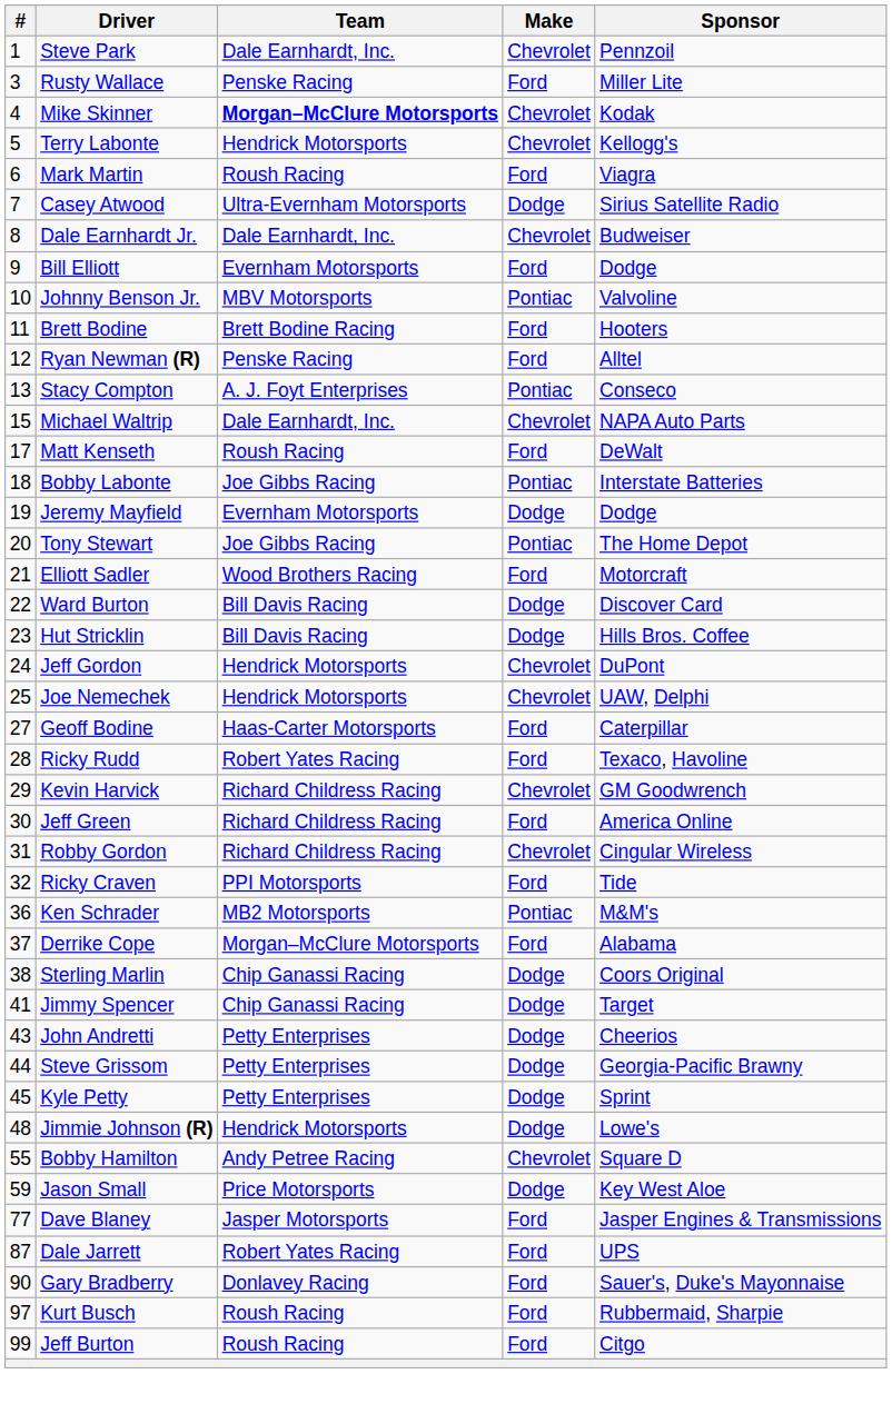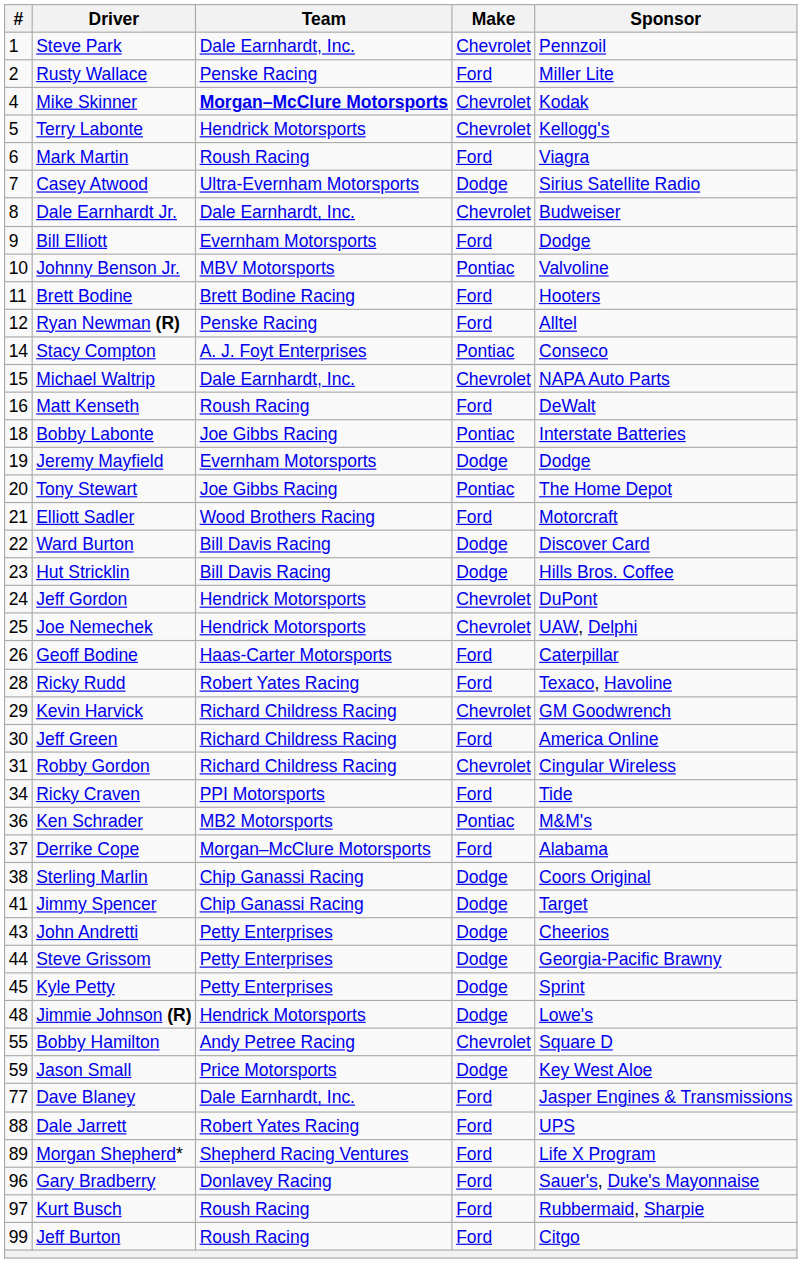 <table class="wikitable" style="font-size:95%">
 <tr>
 <th>#</th>
 <th>Driver</th>
 <th>Team</th>
 <th>Make</th>
 <th>Sponsor</th>
 </tr>
 <tr>
 <td>1</td>
 <td><a href='#'>Steve Park</a></td>
 <td><a href='#'>Dale Earnhardt, Inc.</a></td>
 <td><a href='#'>Chevrolet</a></td>
 <td><a href='#'>Pennzoil</a></td>
 </tr>
 <tr>
-<td>3</td>
+<td>2</td>
 <td><a href='#'>Rusty Wallace</a></td>
 <td><a href='#'>Penske Racing</a></td>
 <td><a href='#'>Ford</a></td>
 <td><a href='#'>Miller Lite</a></td>
 </tr>
 <tr>
 <td>4</td>
 <td><a href='#'>Mike Skinner</a></td>
 <td><strong><a href='#'>Morgan–McClure Motorsports</a></strong></td>
 <td><a href='#'>Chevrolet</a></td>
 <td><a href='#'>Kodak</a></td>
 </tr>
 <tr>
 <td>5</td>
 <td><a href='#'>Terry Labonte</a></td>
 <td><a href='#'>Hendrick Motorsports</a></td>
 <td><a href='#'>Chevrolet</a></td>
 <td><a href='#'>Kellogg's</a></td>
 </tr>
 <tr>
 <td>6</td>
 <td><a href='#'>Mark Martin</a></td>
 <td><a href='#'>Roush Racing</a></td>
 <td><a href='#'>Ford</a></td>
 <td><a href='#'>Viagra</a></td>
 </tr>
 <tr>
 <td>7</td>
 <td><a href='#'>Casey Atwood</a></td>
 <td><a href='#'>Ultra-Evernham Motorsports</a></td>
 <td><a href='#'>Dodge</a></td>
 <td><a href='#'>Sirius Satellite Radio</a></td>
 </tr>
 <tr>
 <td>8</td>
 <td><a href='#'>Dale Earnhardt Jr.</a></td>
 <td><a href='#'>Dale Earnhardt, Inc.</a></td>
 <td><a href='#'>Chevrolet</a></td>
 <td><a href='#'>Budweiser</a></td>
 </tr>
 <tr>
 <td>9</td>
 <td><a href='#'>Bill Elliott</a></td>
 <td><a href='#'>Evernham Motorsports</a></td>
 <td><a href='#'>Ford</a></td>
 <td><a href='#'>Dodge</a></td>
 </tr>
 <tr>
 <td>10</td>
 <td><a href='#'>Johnny Benson Jr.</a></td>
 <td><a href='#'>MBV Motorsports</a></td>
 <td><a href='#'>Pontiac</a></td>
 <td><a href='#'>Valvoline</a></td>
 </tr>
 <tr>
 <td>11</td>
 <td><a href='#'>Brett Bodine</a></td>
 <td><a href='#'>Brett Bodine Racing</a></td>
 <td><a href='#'>Ford</a></td>
 <td><a href='#'>Hooters</a></td>
 </tr>
 <tr>
 <td>12</td>
 <td><a href='#'>Ryan Newman</a> <strong>(R)</strong></td>
 <td><a href='#'>Penske Racing</a></td>
 <td><a href='#'>Ford</a></td>
 <td><a href='#'>Alltel</a></td>
 </tr>
 <tr>
-<td>13</td>
+<td>14</td>
 <td><a href='#'>Stacy Compton</a></td>
 <td><a href='#'>A. J. Foyt Enterprises</a></td>
 <td><a href='#'>Pontiac</a></td>
 <td><a href='#'>Conseco</a></td>
 </tr>
 <tr>
 <td>15</td>
 <td><a href='#'>Michael Waltrip</a></td>
 <td><a href='#'>Dale Earnhardt, Inc.</a></td>
 <td><a href='#'>Chevrolet</a></td>
 <td><a href='#'>NAPA Auto Parts</a></td>
 </tr>
 <tr>
-<td>17</td>
+<td>16</td>
 <td><a href='#'>Matt Kenseth</a></td>
 <td><a href='#'>Roush Racing</a></td>
 <td><a href='#'>Ford</a></td>
 <td><a href='#'>DeWalt</a></td>
 </tr>
 <tr>
 <td>18</td>
 <td><a href='#'>Bobby Labonte</a></td>
 <td><a href='#'>Joe Gibbs Racing</a></td>
 <td><a href='#'>Pontiac</a></td>
 <td><a href='#'>Interstate Batteries</a></td>
 </tr>
 <tr>
 <td>19</td>
 <td><a href='#'>Jeremy Mayfield</a></td>
 <td><a href='#'>Evernham Motorsports</a></td>
 <td><a href='#'>Dodge</a></td>
 <td><a href='#'>Dodge</a></td>
 </tr>
 <tr>
 <td>20</td>
 <td><a href='#'>Tony Stewart</a></td>
 <td><a href='#'>Joe Gibbs Racing</a></td>
 <td><a href='#'>Pontiac</a></td>
 <td><a href='#'>The Home Depot</a></td>
 </tr>
 <tr>
 <td>21</td>
 <td><a href='#'>Elliott Sadler</a></td>
 <td><a href='#'>Wood Brothers Racing</a></td>
 <td><a href='#'>Ford</a></td>
 <td><a href='#'>Motorcraft</a></td>
 </tr>
 <tr>
 <td>22</td>
 <td><a href='#'>Ward Burton</a></td>
 <td><a href='#'>Bill Davis Racing</a></td>
 <td><a href='#'>Dodge</a></td>
 <td><a href='#'>Discover Card</a></td>
 </tr>
 <tr>
 <td>23</td>
 <td><a href='#'>Hut Stricklin</a></td>
 <td><a href='#'>Bill Davis Racing</a></td>
 <td><a href='#'>Dodge</a></td>
 <td><a href='#'>Hills Bros. Coffee</a></td>
 </tr>
 <tr>
 <td>24</td>
 <td><a href='#'>Jeff Gordon</a></td>
 <td><a href='#'>Hendrick Motorsports</a></td>
 <td><a href='#'>Chevrolet</a></td>
 <td><a href='#'>DuPont</a></td>
 </tr>
 <tr>
 <td>25</td>
 <td><a href='#'>Joe Nemechek</a></td>
 <td><a href='#'>Hendrick Motorsports</a></td>
 <td><a href='#'>Chevrolet</a></td>
 <td><a href='#'>UAW</a>, <a href='#'>Delphi</a></td>
 </tr>
 <tr>
-<td>27</td>
+<td>26</td>
 <td><a href='#'>Geoff Bodine</a></td>
 <td><a href='#'>Haas-Carter Motorsports</a></td>
 <td><a href='#'>Ford</a></td>
 <td><a href='#'>Caterpillar</a></td>
 </tr>
 <tr>
 <td>28</td>
 <td><a href='#'>Ricky Rudd</a></td>
 <td><a href='#'>Robert Yates Racing</a></td>
 <td><a href='#'>Ford</a></td>
 <td><a href='#'>Texaco</a>, <a href='#'>Havoline</a></td>
 </tr>
 <tr>
 <td>29</td>
 <td><a href='#'>Kevin Harvick</a></td>
 <td><a href='#'>Richard Childress Racing</a></td>
 <td><a href='#'>Chevrolet</a></td>
 <td><a href='#'>GM Goodwrench</a></td>
 </tr>
 <tr>
 <td>30</td>
 <td><a href='#'>Jeff Green</a></td>
 <td><a href='#'>Richard Childress Racing</a></td>
 <td><a href='#'>Ford</a></td>
 <td><a href='#'>America Online</a></td>
 </tr>
 <tr>
 <td>31</td>
 <td><a href='#'>Robby Gordon</a></td>
 <td><a href='#'>Richard Childress Racing</a></td>
 <td><a href='#'>Chevrolet</a></td>
 <td><a href='#'>Cingular Wireless</a></td>
 </tr>
 <tr>
-<td>32</td>
+<td>34</td>
 <td><a href='#'>Ricky Craven</a></td>
 <td><a href='#'>PPI Motorsports</a></td>
 <td><a href='#'>Ford</a></td>
 <td><a href='#'>Tide</a></td>
 </tr>
 <tr>
 <td>36</td>
 <td><a href='#'>Ken Schrader</a></td>
 <td><a href='#'>MB2 Motorsports</a></td>
 <td><a href='#'>Pontiac</a></td>
 <td><a href='#'>M&M's</a></td>
 </tr>
 <tr>
 <td>37</td>
 <td><a href='#'>Derrike Cope</a></td>
 <td><a href='#'>Morgan–McClure Motorsports</a></td>
 <td><a href='#'>Ford</a></td>
 <td><a href='#'>Alabama</a></td>
 </tr>
 <tr>
 <td>38</td>
 <td><a href='#'>Sterling Marlin</a></td>
 <td><a href='#'>Chip Ganassi Racing</a></td>
 <td><a href='#'>Dodge</a></td>
 <td><a href='#'>Coors Original</a></td>
 </tr>
 <tr>
 <td>41</td>
 <td><a href='#'>Jimmy Spencer</a></td>
 <td><a href='#'>Chip Ganassi Racing</a></td>
 <td><a href='#'>Dodge</a></td>
 <td><a href='#'>Target</a></td>
 </tr>
 <tr>
 <td>43</td>
 <td><a href='#'>John Andretti</a></td>
 <td><a href='#'>Petty Enterprises</a></td>
 <td><a href='#'>Dodge</a></td>
 <td><a href='#'>Cheerios</a></td>
 </tr>
 <tr>
 <td>44</td>
 <td><a href='#'>Steve Grissom</a></td>
 <td><a href='#'>Petty Enterprises</a></td>
 <td><a href='#'>Dodge</a></td>
 <td><a href='#'>Georgia-Pacific Brawny</a></td>
 </tr>
 <tr>
 <td>45</td>
 <td><a href='#'>Kyle Petty</a></td>
 <td><a href='#'>Petty Enterprises</a></td>
 <td><a href='#'>Dodge</a></td>
 <td><a href='#'>Sprint</a></td>
 </tr>
 <tr>
 <td>48</td>
 <td><a href='#'>Jimmie Johnson</a> <strong>(R)</strong></td>
 <td><a href='#'>Hendrick Motorsports</a></td>
 <td><a href='#'>Dodge</a></td>
 <td><a href='#'>Lowe's</a></td>
 </tr>
 <tr>
 <td>55</td>
 <td><a href='#'>Bobby Hamilton</a></td>
 <td><a href='#'>Andy Petree Racing</a></td>
 <td><a href='#'>Chevrolet</a></td>
 <td><a href='#'>Square D</a></td>
 </tr>
 <tr>
 <td>59</td>
 <td><a href='#'>Jason Small</a></td>
 <td><a href='#'>Price Motorsports</a></td>
 <td><a href='#'>Dodge</a></td>
 <td><a href='#'>Key West Aloe</a></td>
 </tr>
 <tr>
 <td>77</td>
 <td><a href='#'>Dave Blaney</a></td>
-<td><a href='#'>Jasper Motorsports</a></td>
+<td><a href='#'>Dale Earnhardt, Inc.</a></td>
 <td><a href='#'>Ford</a></td>
 <td><a href='#'>Jasper Engines & Transmissions</a></td>
 </tr>
 <tr>
-<td>87</td>
+<td>88</td>
 <td><a href='#'>Dale Jarrett</a></td>
 <td><a href='#'>Robert Yates Racing</a></td>
 <td><a href='#'>Ford</a></td>
 <td><a href='#'>UPS</a></td>
 </tr>
 <tr>
-<td>90</td>
+<td>89</td>
+<td><a href='#'>Morgan Shepherd</a>*</td>
+<td><a href='#'>Shepherd Racing Ventures</a></td>
+<td><a href='#'>Ford</a></td>
+<td><a href='#'>Life X Program</a></td>
+</tr>
+<tr>
+<td>96</td>
 <td><a href='#'>Gary Bradberry</a></td>
 <td><a href='#'>Donlavey Racing</a></td>
 <td><a href='#'>Ford</a></td>
 <td><a href='#'>Sauer's</a>, <a href='#'>Duke's Mayonnaise</a></td>
 </tr>
 <tr>
 <td>97</td>
 <td><a href='#'>Kurt Busch</a></td>
 <td><a href='#'>Roush Racing</a></td>
 <td><a href='#'>Ford</a></td>
 <td><a href='#'>Rubbermaid</a>, <a href='#'>Sharpie</a></td>
 </tr>
 <tr>
 <td>99</td>
 <td><a href='#'>Jeff Burton</a></td>
 <td><a href='#'>Roush Racing</a></td>
 <td><a href='#'>Ford</a></td>
 <td><a href='#'>Citgo</a></td>
 </tr>
 <tr>
 <th colspan="5"></th>
 </tr>
 </table>
